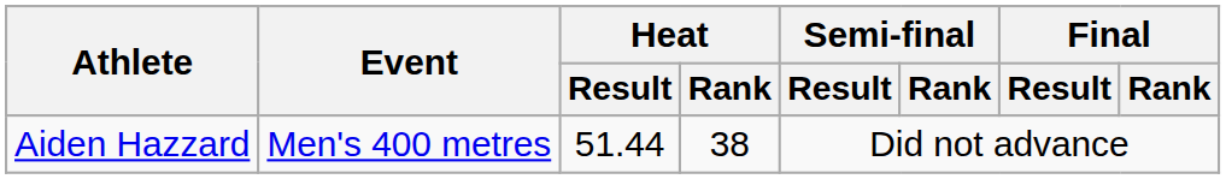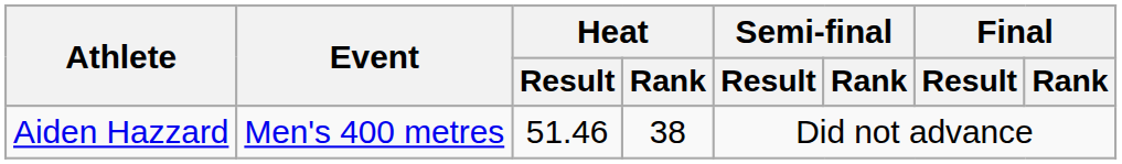 <table class=wikitable style=font-size:90%>
 <tr>
 <th rowspan=2>Athlete</th>
 <th rowspan=2>Event</th>
 <th colspan=2>Heat</th>
 <th colspan=2>Semi-final</th>
 <th colspan=2>Final</th>
 </tr>
 <tr style=font-size:95%>
 <th>Result</th>
 <th>Rank</th>
 <th>Result</th>
 <th>Rank</th>
 <th>Result</th>
 <th>Rank</th>
 </tr>
 <tr align=center>
 <td align=left><a href='#'>Aiden Hazzard</a></td>
 <td align=left><a href='#'>Men's 400 metres</a></td>
-<td>51.44 </td>
+<td>51.46 </td>
 <td>38</td>
 <td colspan=4>Did not advance</td>
 </tr>
 </table>
